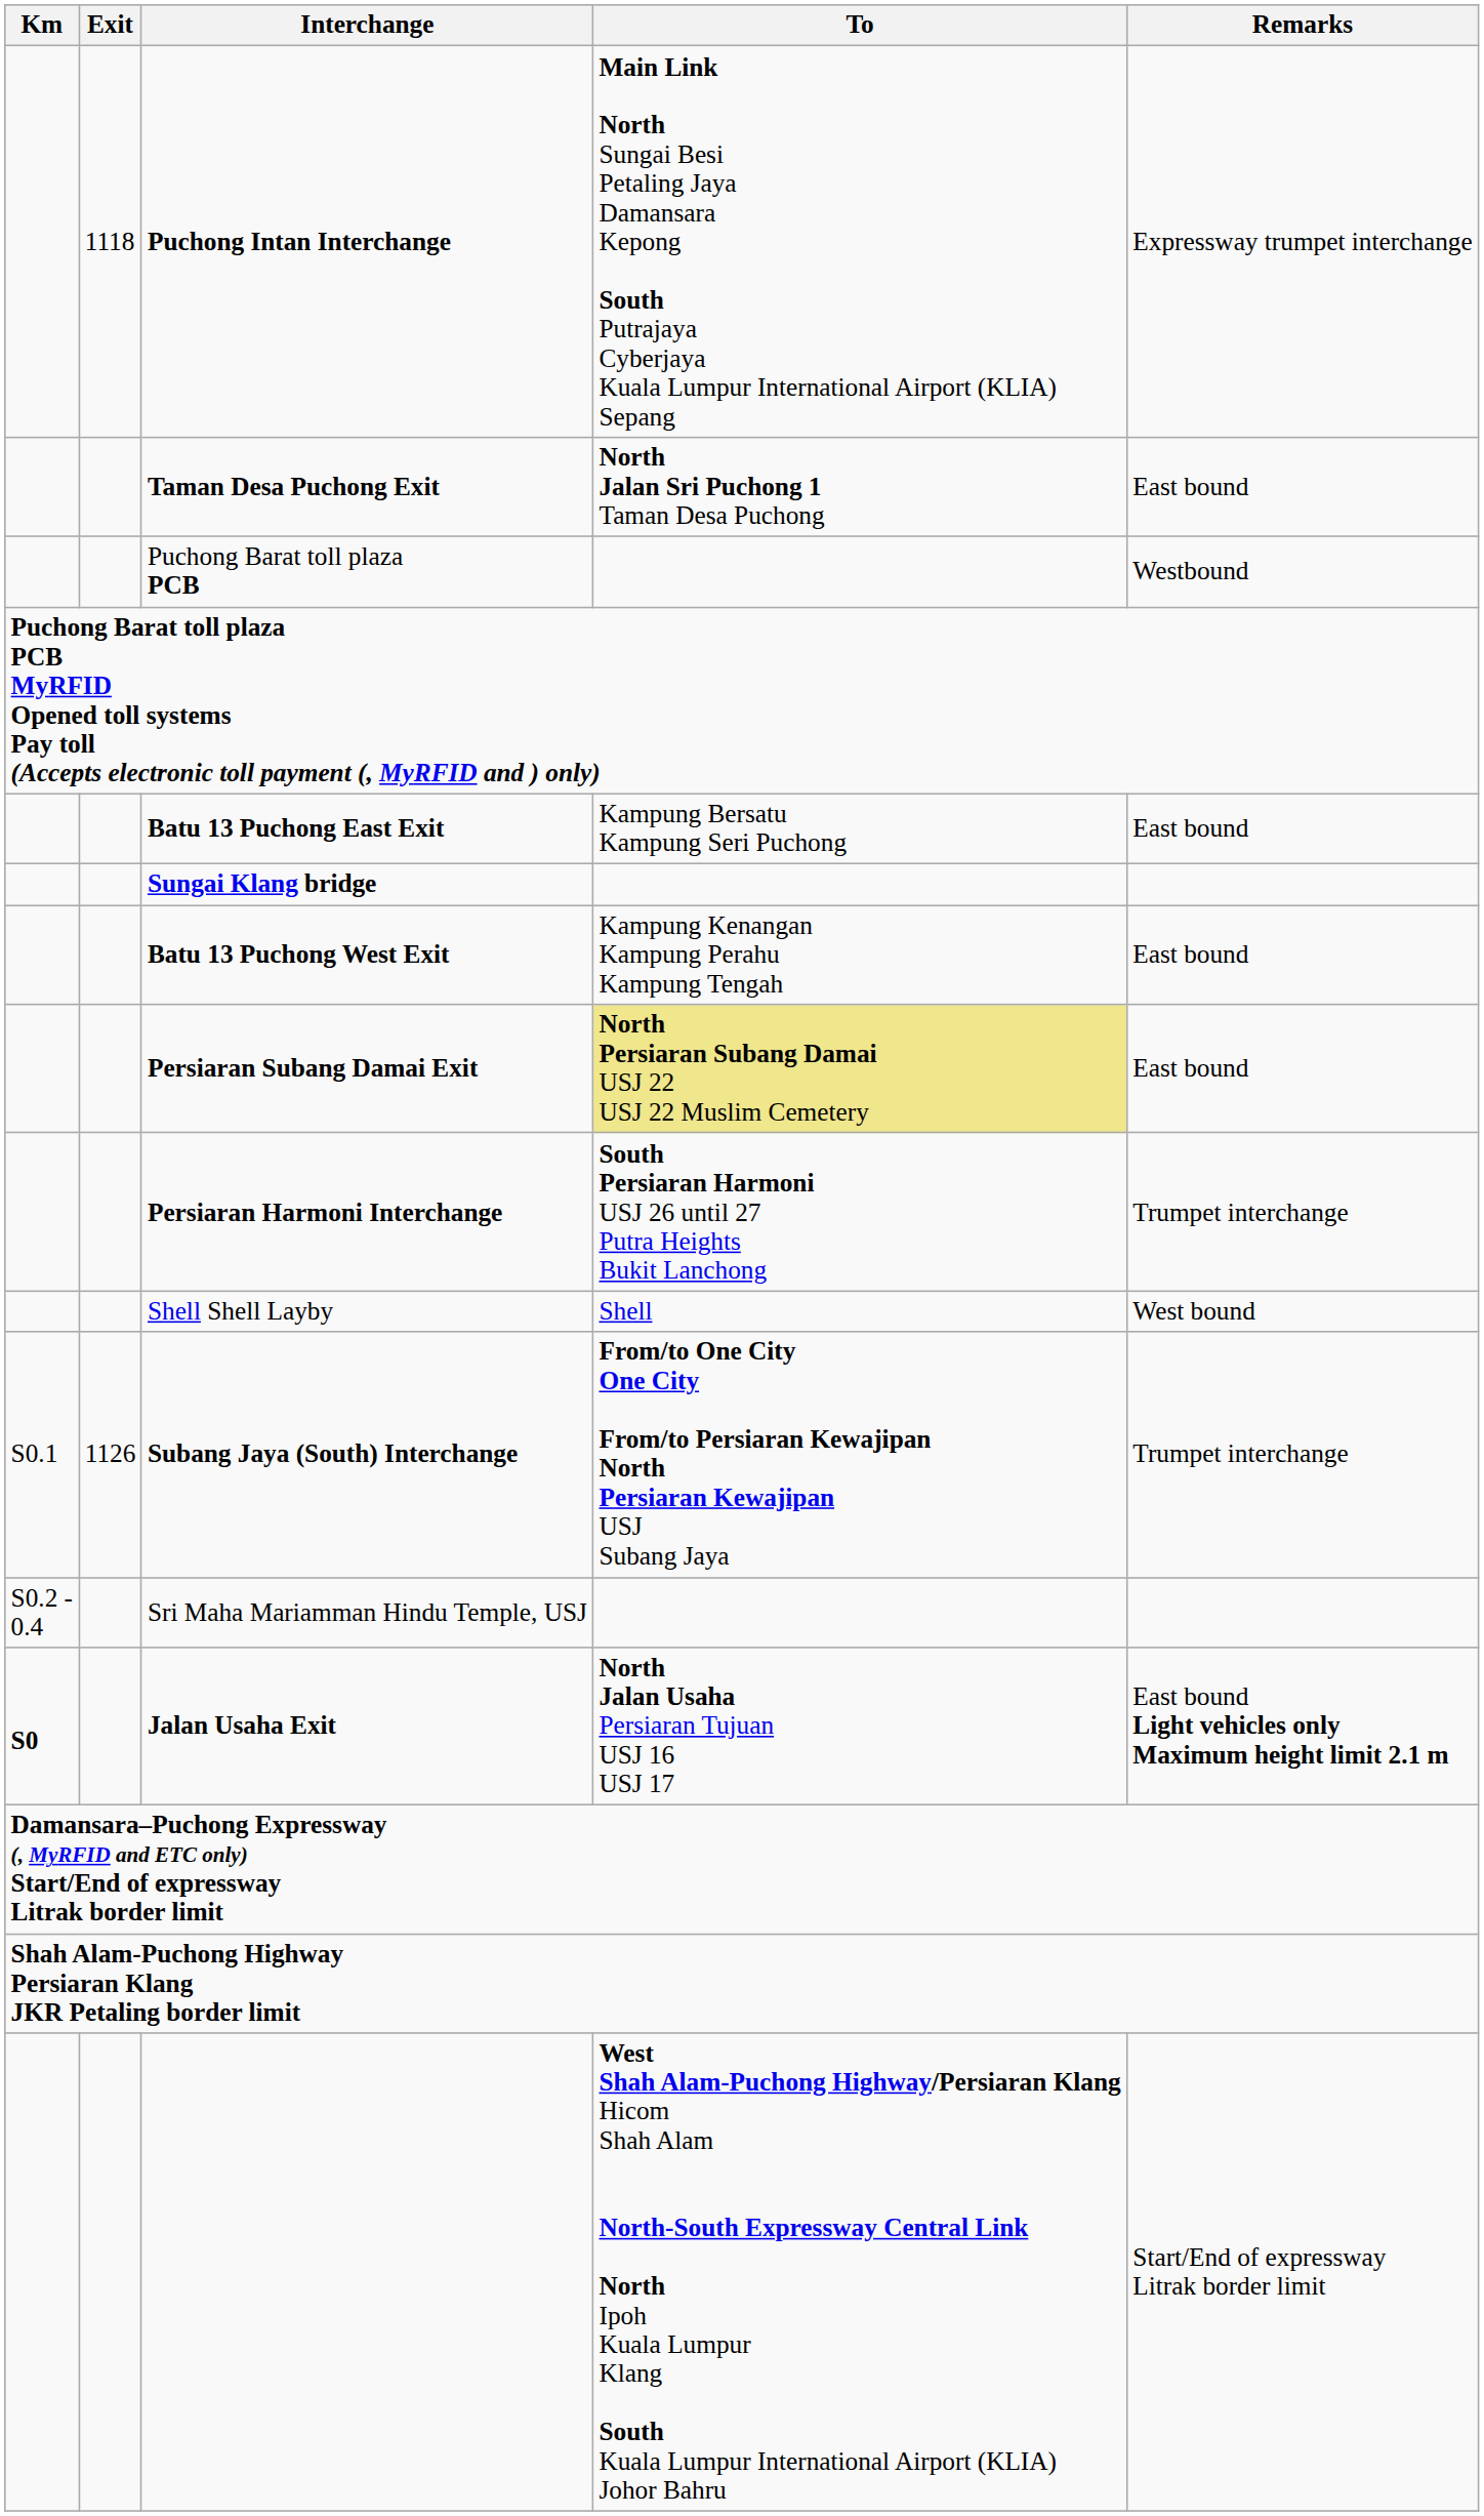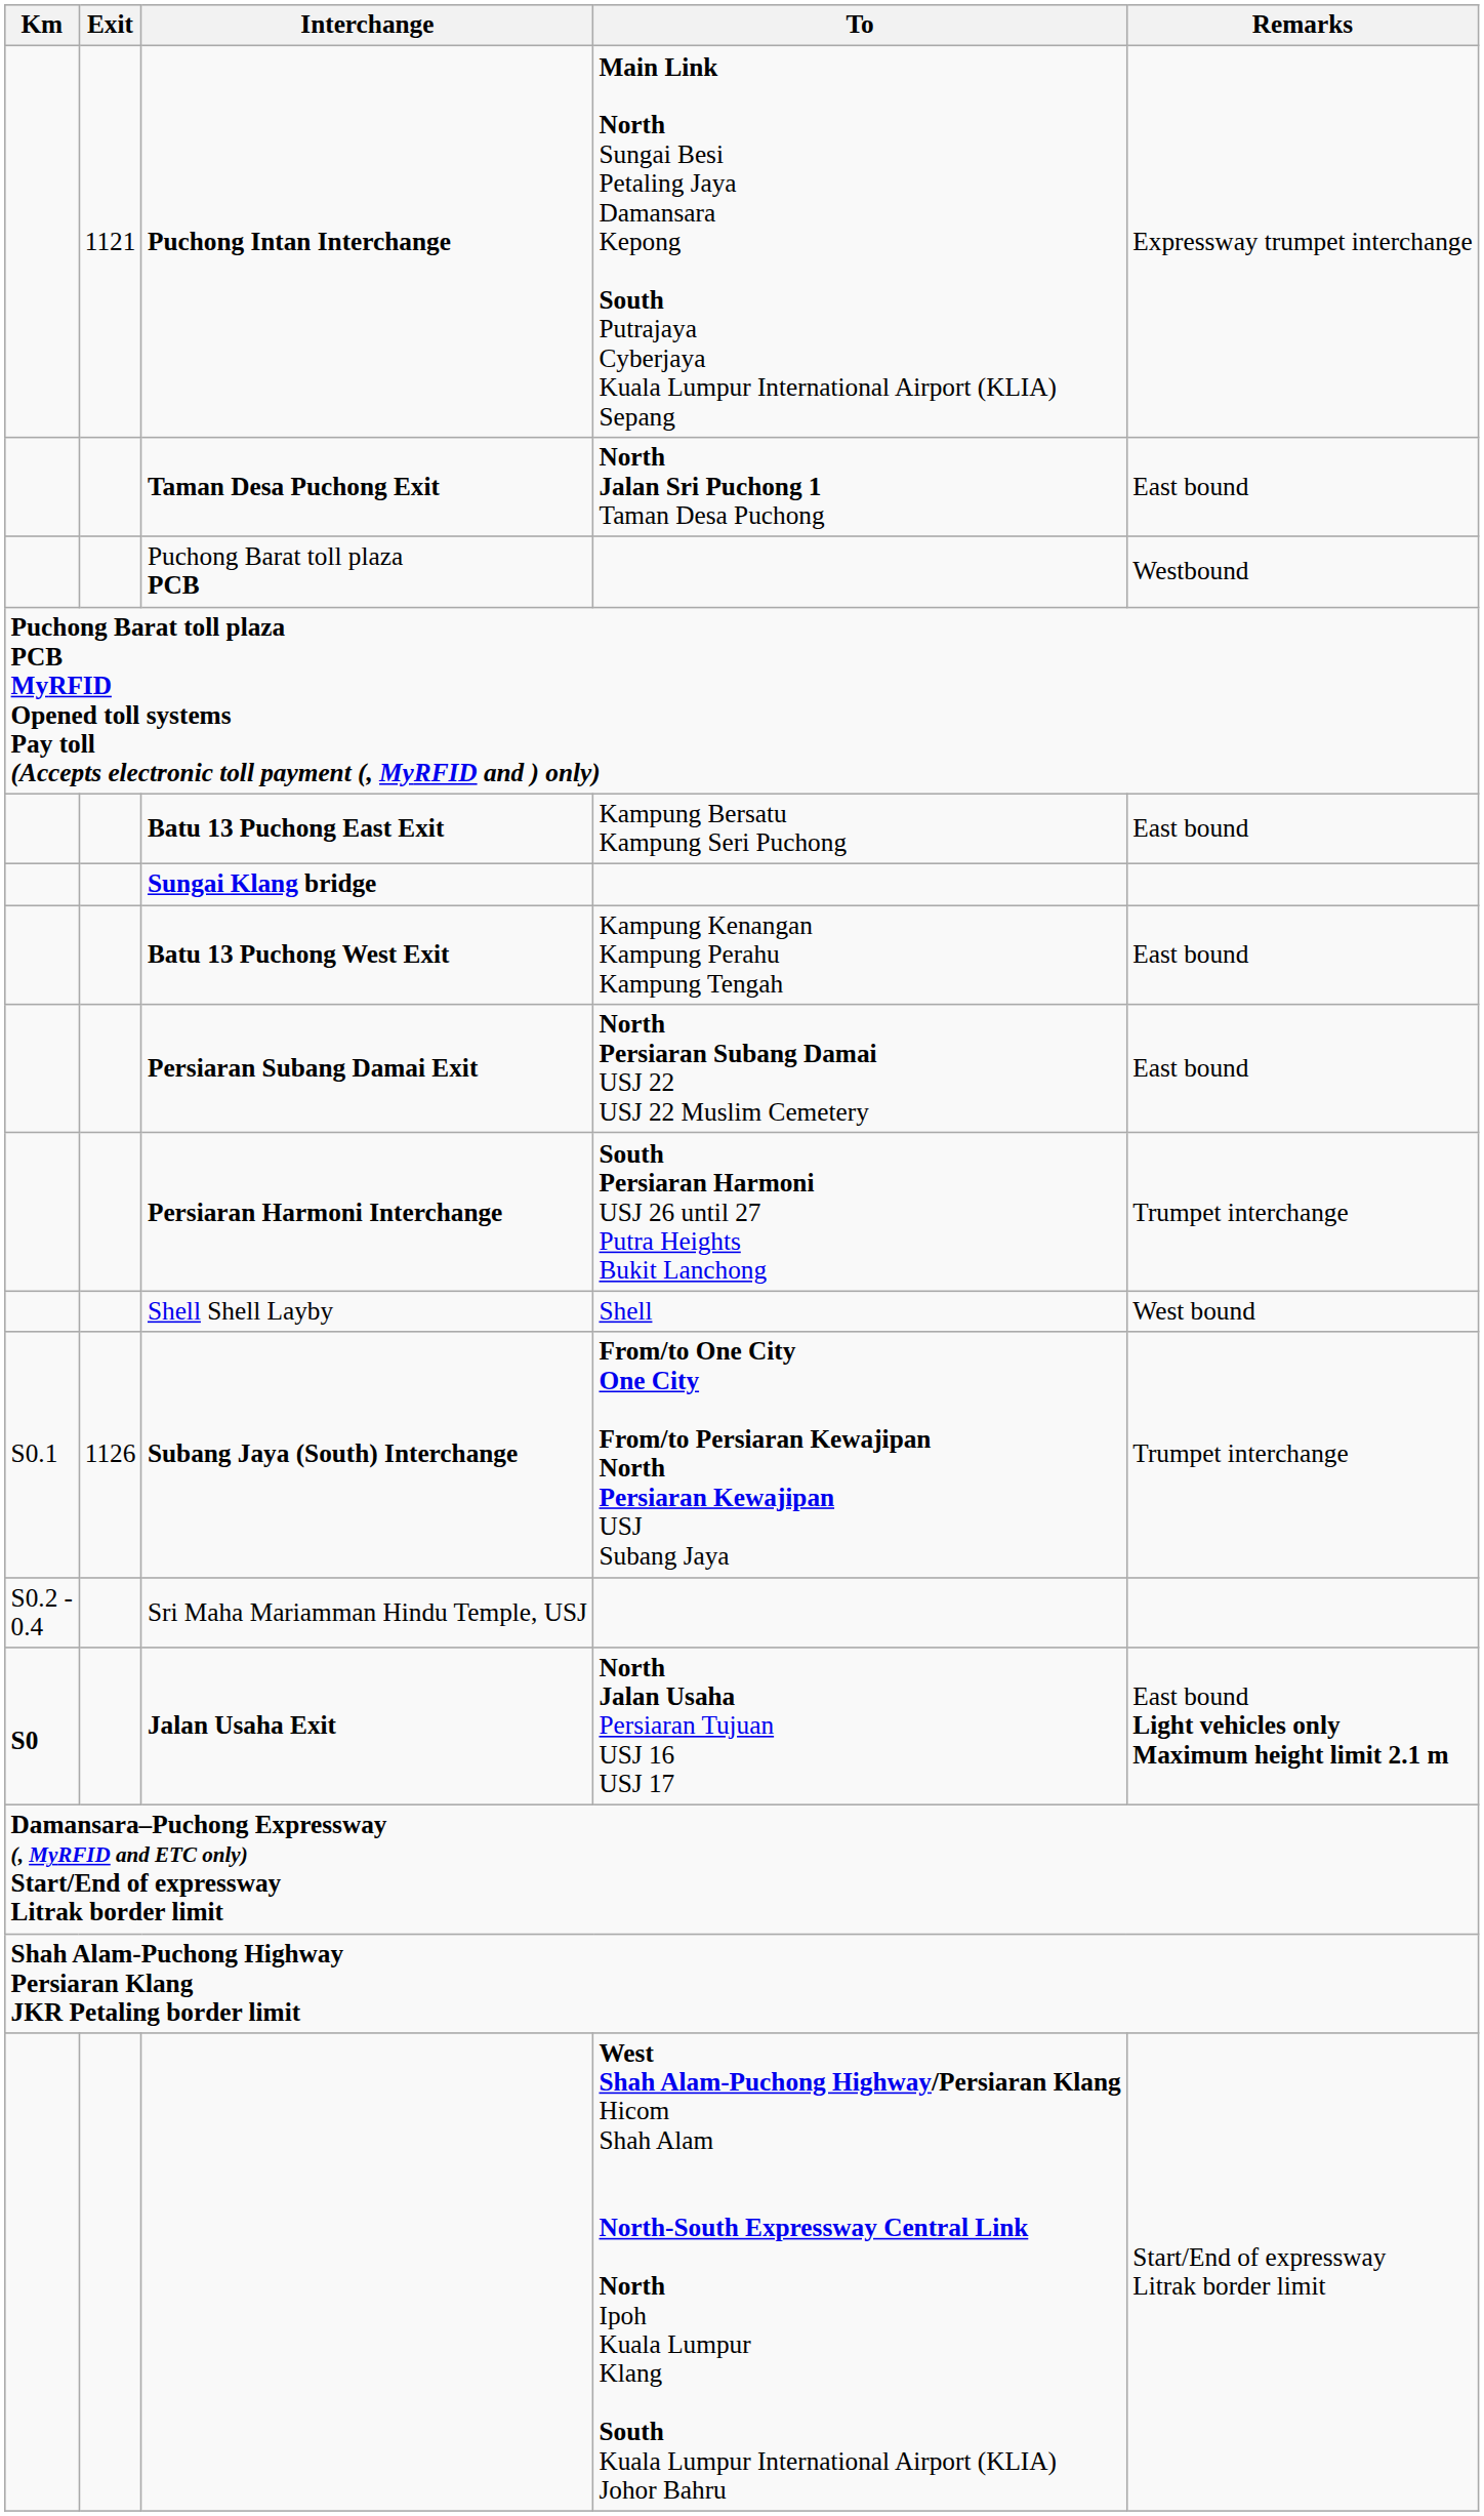 <table class="wikitable">
 <tr>
 <th>Km</th>
 <th>Exit</th>
 <th>Interchange</th>
 <th>To</th>
 <th>Remarks</th>
 </tr>
 <tr>
 <td></td>
-<td>1118</td>
+<td>1121</td>
 <td><strong>Puchong Intan Interchange</strong></td>
 <td> <strong>Main Link</strong><br><br><strong>North</strong><br> Sungai Besi<br> Petaling Jaya<br> Damansara<br> Kepong<br><br><strong>South</strong><br> Putrajaya<br> Cyberjaya<br> Kuala Lumpur International Airport (KLIA) <br> Sepang</td>
 <td>Expressway trumpet interchange</td>
 </tr>
 <tr>
 <td></td>
 <td></td>
 <td><strong>Taman Desa Puchong Exit</strong></td>
 <td><strong>North</strong><br><strong>Jalan Sri Puchong 1</strong><br>Taman Desa Puchong</td>
 <td>East bound</td>
 </tr>
 <tr>
 <td></td>
 <td></td>
 <td> Puchong Barat toll plaza<br><strong>PCB</strong></td>
 <td></td>
 <td>Westbound</td>
 </tr>
 <tr>
 <td style="width:600px" colspan="6" style="text-align:center; background:green;"><strong><span>Puchong Barat toll plaza<br>PCB<br>   <a href='#'><span>My</span><span>RFID</span></a>   <br>Opened toll systems<br>Pay toll<br><em>(Accepts electronic toll payment (, <a href='#'><span>My</span><span>RFID</span></a> and ) only)</em></span></strong></td>
 </tr>
 <tr>
 <td></td>
 <td></td>
 <td><strong>Batu 13 Puchong East Exit</strong></td>
 <td>Kampung Bersatu<br>Kampung Seri Puchong</td>
 <td>East bound</td>
 </tr>
 <tr>
 <td></td>
 <td></td>
 <td><strong><a href='#'>Sungai Klang</a> bridge</strong></td>
 <td></td>
 <td></td>
 </tr>
 <tr>
 <td></td>
 <td></td>
 <td><strong>Batu 13 Puchong West Exit</strong></td>
 <td>Kampung Kenangan<br>Kampung Perahu<br>Kampung Tengah</td>
 <td>East bound</td>
 </tr>
 <tr>
 <td></td>
 <td></td>
 <td><strong>Persiaran Subang Damai Exit</strong></td>
-<td style="background: khaki;"><strong>North</strong><br><strong>Persiaran Subang Damai</strong><br>USJ 22<br>USJ 22 Muslim Cemetery</td>
+<td><strong>North</strong><br><strong>Persiaran Subang Damai</strong><br>USJ 22<br>USJ 22 Muslim Cemetery</td>
 <td>East bound</td>
 </tr>
 <tr>
 <td></td>
 <td></td>
 <td><strong>Persiaran Harmoni Interchange</strong></td>
 <td><strong>South</strong><br><strong>Persiaran Harmoni</strong><br>USJ 26 until 27<br><a href='#'>Putra Heights</a><br><a href='#'>Bukit Lanchong</a></td>
 <td>Trumpet interchange</td>
 </tr>
 <tr>
 <td></td>
 <td></td>
 <td> <a href='#'>Shell</a> Shell Layby</td>
 <td>  <a href='#'>Shell</a></td>
 <td>West bound</td>
 </tr>
 <tr>
 <td>S0.1</td>
 <td>1126</td>
 <td><strong>Subang Jaya (South) Interchange</strong></td>
 <td><strong>From/to One City</strong><br><strong><a href='#'>One City</a></strong> <br><br><strong>From/to Persiaran Kewajipan</strong><br><strong>North</strong><br><strong><a href='#'>Persiaran Kewajipan</a><br></strong>USJ<br>Subang Jaya</td>
 <td>Trumpet interchange</td>
 </tr>
 <tr>
 <td>S0.2 -<br>0.4</td>
 <td></td>
 <td>Sri Maha Mariamman Hindu Temple, USJ</td>
 <td></td>
 <td></td>
 </tr>
 <tr>
 <td><br><strong>S0</strong></td>
 <td></td>
 <td><strong>Jalan Usaha Exit</strong></td>
 <td><strong>North</strong><br><strong>Jalan Usaha</strong><br><a href='#'>Persiaran Tujuan</a><br>USJ 16<br>USJ 17</td>
 <td>East bound<br><strong>Light vehicles only</strong><br><strong>Maximum height limit 2.1 m</strong></td>
 </tr>
 <tr>
 <td style="width:600px" colspan="6" style="text-align:center; background:green;"><strong><span> Damansara–Puchong Expressway<br><small><em>(, <a href='#'><span>My</span><span>RFID</span></a> and  ETC only)</em></small><br>Start/End of expressway<br>Litrak border limit</span></strong></td>
 </tr>
 <tr>
 <td style="width:600px" colspan="6" style="text-align:center; background:blue;"><strong><span> Shah Alam-Puchong Highway<br>Persiaran Klang<br>JKR Petaling border limit</span></strong></td>
 </tr>
 <tr>
 <td></td>
 <td></td>
 <td></td>
 <td><strong>West</strong><br> <strong><a href='#'>Shah Alam-Puchong Highway</a>/Persiaran Klang</strong><br> Hicom<br> Shah Alam<br><br><br>  <strong><a href='#'>North-South Expressway Central Link</a></strong><br><br><strong>North</strong><br>  Ipoh<br>  Kuala Lumpur<br>  Klang<br><br><strong>South</strong><br>  Kuala Lumpur International Airport (KLIA) <br>  Johor Bahru</td>
 <td>Start/End of expressway<br>Litrak border limit</td>
 </tr>
 </table>
